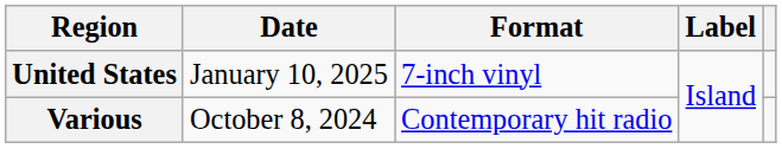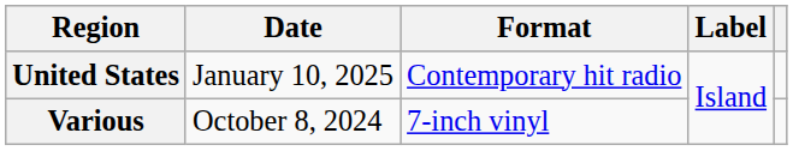 <table class="wikitable plainrowheaders">
 <tr>
 <th scope="col">Region</th>
 <th scope="col">Date</th>
 <th scope="col">Format</th>
 <th scope="col">Label</th>
 <th scope="col"></th>
 </tr>
 <tr>
 <th scope="row">United States</th>
 <td>January 10, 2025</td>
-<td><a href='#'>7-inch vinyl</a></td>
+<td><a href='#'>Contemporary hit radio</a></td>
 <td rowspan="2"><a href='#'>Island</a></td>
 <td style="text-align:center;"></td>
 </tr>
 <tr>
 <th scope="row">Various</th>
 <td>October 8, 2024</td>
-<td><a href='#'>Contemporary hit radio</a></td>
+<td><a href='#'>7-inch vinyl</a></td>
 <td style="text-align:center;"></td>
 </tr>
 </table>
